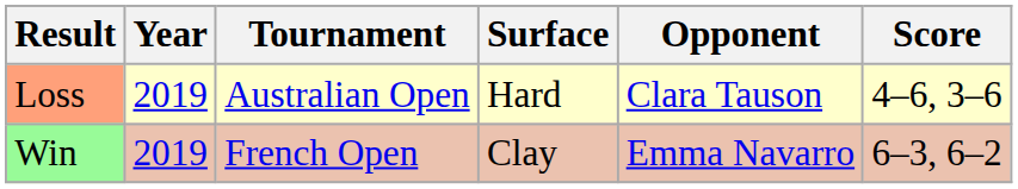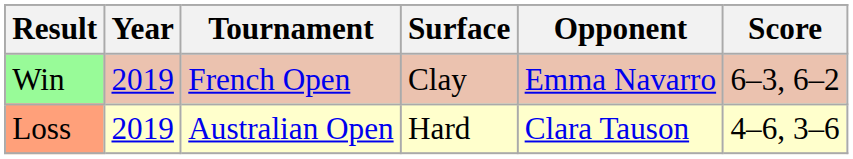 <table class="sortable wikitable">
 <tr>
 <th>Result</th>
 <th>Year</th>
 <th>Tournament</th>
 <th>Surface</th>
 <th>Opponent</th>
 <th class="unsortable">Score</th>
 </tr>
+<tr style="background:#ebc2af;">
+<td style="background:#98fb98;">Win</td>
+<td><a href='#'>2019</a></td>
+<td><a href='#'>French Open</a></td>
+<td>Clay</td>
+<td> <a href='#'>Emma Navarro</a></td>
+<td>6–3, 6–2</td>
+</tr>
 <tr style="background:#ffc;">
 <td style="background:#ffa07a;">Loss</td>
 <td><a href='#'>2019</a></td>
 <td><a href='#'>Australian Open</a></td>
 <td>Hard</td>
 <td> <a href='#'>Clara Tauson</a></td>
 <td>4–6, 3–6</td>
 </tr>
-<tr style="background:#ebc2af;">
-<td style="background:#98fb98;">Win</td>
-<td><a href='#'>2019</a></td>
-<td><a href='#'>French Open</a></td>
-<td>Clay</td>
-<td> <a href='#'>Emma Navarro</a></td>
-<td>6–3, 6–2</td>
-</tr>
 </table>
